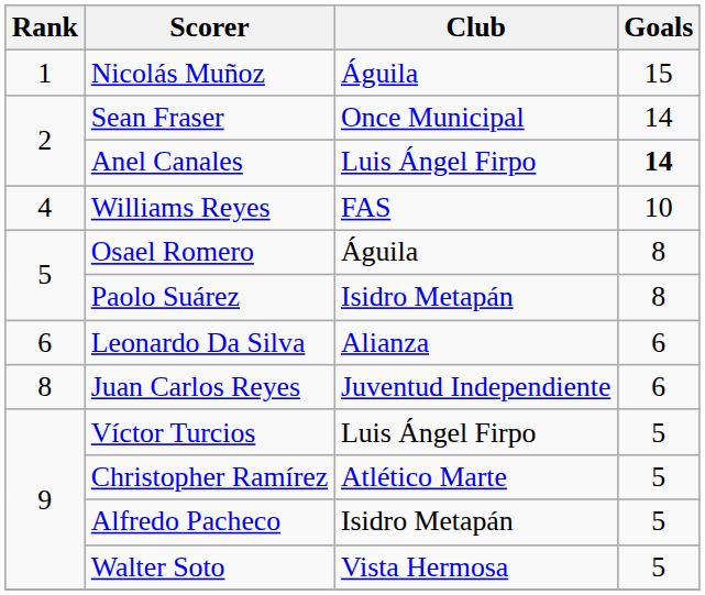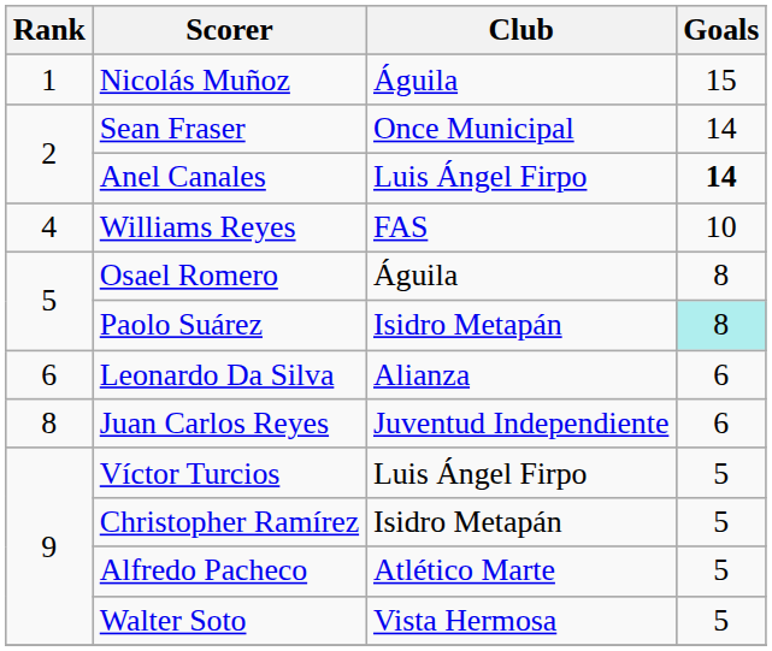 <table class="wikitable" style="text-align:center">
 <tr>
 <th>Rank</th>
 <th>Scorer</th>
 <th>Club</th>
 <th>Goals</th>
 </tr>
 <tr>
 <td>1</td>
 <td align="left"> <a href='#'>Nicolás Muñoz</a></td>
 <td align="left"><a href='#'>Águila</a></td>
 <td>15</td>
 </tr>
 <tr>
 <td rowspan="2">2</td>
 <td align="left"> <a href='#'>Sean Fraser</a></td>
 <td align="left"><a href='#'>Once Municipal</a></td>
 <td>14</td>
 </tr>
 <tr>
 <td align="left"> <a href='#'>Anel Canales</a></td>
 <td align="left"><a href='#'>Luis Ángel Firpo</a></td>
 <td><strong>14</strong></td>
 </tr>
 <tr>
 <td>4</td>
 <td align="left"> <a href='#'>Williams Reyes</a></td>
 <td align="left"><a href='#'>FAS</a></td>
 <td>10</td>
 </tr>
 <tr>
 <td rowspan="2">5</td>
 <td align="left"> <a href='#'>Osael Romero</a></td>
 <td align="left">Águila</td>
 <td>8</td>
 </tr>
 <tr>
 <td align="left"> <a href='#'>Paolo Suárez</a></td>
 <td align="left"><a href='#'>Isidro Metapán</a></td>
-<td>8</td>
+<td style="background: paleturquoise;">8</td>
 </tr>
 <tr>
 <td>6</td>
 <td align="left"> <a href='#'>Leonardo Da Silva</a></td>
 <td align="left"><a href='#'>Alianza</a></td>
 <td>6</td>
 </tr>
 <tr>
 <td>8</td>
 <td align="left"> <a href='#'>Juan Carlos Reyes</a></td>
 <td align="left"><a href='#'>Juventud Independiente</a></td>
 <td>6</td>
 </tr>
 <tr>
 <td rowspan="4">9</td>
 <td align="left"> <a href='#'>Víctor Turcios</a></td>
 <td align="left">Luis Ángel Firpo</td>
 <td>5</td>
 </tr>
 <tr>
 <td align="left"> <a href='#'>Christopher Ramírez</a></td>
-<td align="left"><a href='#'>Atlético Marte</a></td>
+<td align="left">Isidro Metapán</td>
 <td>5</td>
 </tr>
 <tr>
 <td align="left"> <a href='#'>Alfredo Pacheco</a></td>
-<td align="left">Isidro Metapán</td>
+<td align="left"><a href='#'>Atlético Marte</a></td>
 <td>5</td>
 </tr>
 <tr>
 <td align="left"> <a href='#'>Walter Soto</a></td>
 <td align="left"><a href='#'>Vista Hermosa</a></td>
 <td>5</td>
 </tr>
 <tr>
 </tr>
 </table>
